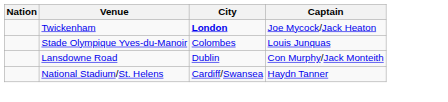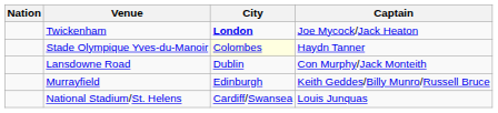 <table class="wikitable">
 <tr>
 <th><strong>Nation</strong></th>
 <th><strong>Venue</strong></th>
 <th><strong>City</strong></th>
 <th><strong>Captain</strong></th>
 </tr>
 <tr>
 <td></td>
 <td><a href='#'>Twickenham</a></td>
 <td><strong><a href='#'>London</a></strong></td>
 <td><a href='#'>Joe Mycock</a>/<a href='#'>Jack Heaton</a></td>
 </tr>
 <tr>
 <td></td>
 <td><a href='#'>Stade Olympique Yves-du-Manoir</a></td>
-<td><a href='#'>Colombes</a></td>
-<td><a href='#'>Louis Junquas</a></td>
+<td style="background: lightyellow;"><a href='#'>Colombes</a></td>
+<td><a href='#'>Haydn Tanner</a></td>
 </tr>
 <tr>
 <td></td>
 <td><a href='#'>Lansdowne Road</a></td>
 <td><a href='#'>Dublin</a></td>
 <td><a href='#'>Con Murphy</a>/<a href='#'>Jack Monteith</a></td>
 </tr>
 <tr>
 <td></td>
+<td><a href='#'>Murrayfield</a></td>
+<td><a href='#'>Edinburgh</a></td>
+<td><a href='#'>Keith Geddes</a>/<a href='#'>Billy Munro</a>/<a href='#'>Russell Bruce</a></td>
+</tr>
+<tr>
+<td></td>
 <td><a href='#'>National Stadium</a>/<a href='#'>St. Helens</a></td>
 <td><a href='#'>Cardiff</a>/<a href='#'>Swansea</a></td>
-<td><a href='#'>Haydn Tanner</a></td>
+<td><a href='#'>Louis Junquas</a></td>
 </tr>
 </table>
